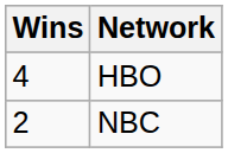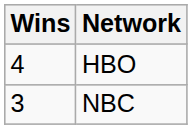 <table class="wikitable">
 <tr>
 <th>Wins</th>
 <th>Network</th>
 </tr>
 <tr>
 <td>4</td>
 <td>HBO</td>
 </tr>
 <tr>
-<td>2</td>
+<td>3</td>
 <td>NBC</td>
 </tr>
 </table>
